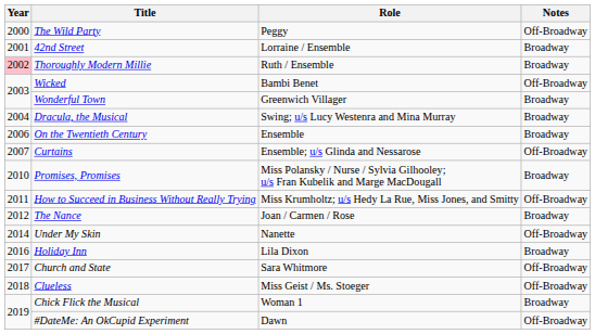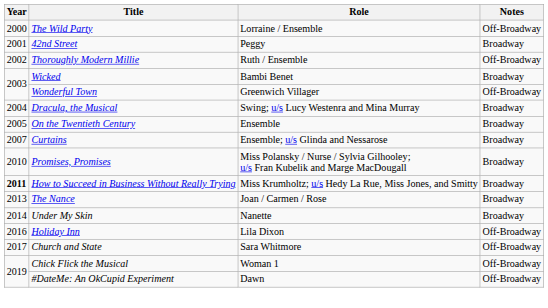 <table class="wikitable sortable">
 <tr>
 <th>Year</th>
 <th>Title</th>
 <th>Role</th>
 <th>Notes</th>
 </tr>
 <tr>
 <td>2000</td>
 <td><em><a href='#'>The Wild Party</a></em></td>
-<td>Peggy</td>
+<td>Lorraine / Ensemble</td>
 <td>Off-Broadway</td>
 </tr>
 <tr>
 <td>2001</td>
 <td><em><a href='#'>42nd Street</a></em></td>
-<td>Lorraine / Ensemble</td>
+<td>Peggy</td>
 <td>Broadway</td>
 </tr>
 <tr>
-<td style="background: pink;">2002</td>
+<td>2002</td>
 <td><em><a href='#'>Thoroughly Modern Millie</a></em></td>
 <td>Ruth / Ensemble</td>
-<td>Broadway</td>
+<td>Off-Broadway</td>
 </tr>
 <tr>
 <td rowspan=2>2003</td>
 <td><em><a href='#'>Wicked</a></em></td>
 <td>Bambi Benet</td>
-<td>Off-Broadway</td>
+<td>Broadway</td>
 </tr>
 <tr>
 <td><em><a href='#'>Wonderful Town</a></em></td>
 <td>Greenwich Villager</td>
-<td>Broadway</td>
+<td>Off-Broadway</td>
 </tr>
 <tr>
 <td>2004</td>
 <td><em><a href='#'>Dracula, the Musical</a></em></td>
 <td>Swing; <a href='#'>u/s</a> Lucy Westenra and Mina Murray</td>
 <td>Broadway</td>
 </tr>
 <tr>
-<td>2006</td>
+<td>2005</td>
 <td><em><a href='#'>On the Twentieth Century</a></em></td>
 <td>Ensemble</td>
 <td>Broadway</td>
 </tr>
 <tr>
 <td>2007</td>
 <td><em><a href='#'>Curtains</a></em></td>
 <td>Ensemble; <a href='#'>u/s</a> Glinda and Nessarose</td>
-<td>Off-Broadway</td>
+<td>Broadway</td>
 </tr>
 <tr>
 <td>2010</td>
 <td><em><a href='#'>Promises, Promises</a></em></td>
 <td>Miss Polansky / Nurse / Sylvia Gilhooley;<br><a href='#'>u/s</a> Fran Kubelik and Marge MacDougall</td>
 <td>Broadway</td>
 </tr>
 <tr>
-<td>2011</td>
+<td><strong>2011</strong></td>
 <td><em><a href='#'>How to Succeed in Business Without Really Trying</a></em></td>
 <td>Miss Krumholtz; <a href='#'>u/s</a> Hedy La Rue, Miss Jones, and Smitty</td>
-<td>Off-Broadway</td>
+<td>Broadway</td>
 </tr>
 <tr>
-<td>2012</td>
+<td>2013</td>
 <td><em><a href='#'>The Nance</a></em></td>
 <td>Joan / Carmen / Rose</td>
 <td>Broadway</td>
 </tr>
 <tr>
 <td>2014</td>
 <td><em>Under My Skin</em></td>
 <td>Nanette</td>
-<td>Off-Broadway</td>
+<td>Broadway</td>
 </tr>
 <tr>
 <td>2016</td>
 <td><em><a href='#'>Holiday Inn</a></em></td>
 <td>Lila Dixon</td>
-<td>Broadway</td>
+<td>Off-Broadway</td>
 </tr>
 <tr>
 <td>2017</td>
 <td><em>Church and State</em></td>
 <td>Sara Whitmore</td>
 <td>Off-Broadway</td>
 </tr>
 <tr>
-<td>2018</td>
-<td><em><a href='#'>Clueless</a></em></td>
-<td>Miss Geist / Ms. Stoeger</td>
-<td>Off-Broadway</td>
-</tr>
-<tr>
 <td rowspan=2>2019</td>
 <td><em>Chick Flick the Musical</em></td>
 <td>Woman 1</td>
-<td>Broadway</td>
+<td>Off-Broadway</td>
 </tr>
 <tr>
 <td><em>#DateMe: An OkCupid Experiment</em></td>
 <td>Dawn</td>
 <td>Off-Broadway</td>
 </tr>
 </table>
